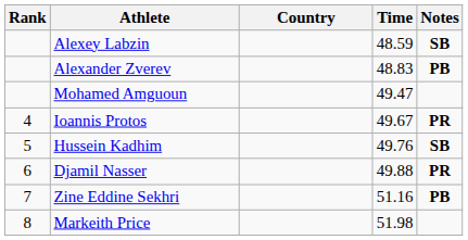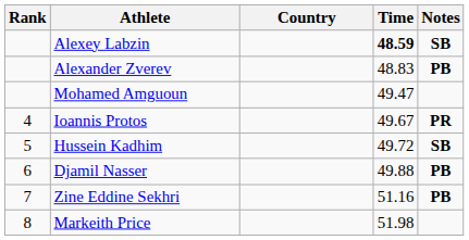 <table class="wikitable sortable" style="text-align:center">
 <tr>
 <th>Rank</th>
 <th style="width:180px">Athlete</th>
 <th style="width:125px">Country</th>
 <th>Time</th>
 <th>Notes</th>
 </tr>
 <tr>
 <td></td>
 <td style="text-align:left;"><a href='#'>Alexey Labzin</a></td>
 <td style="text-align:left;"></td>
-<td>48.59</td>
+<td><strong>48.59</strong></td>
 <td><strong>SB</strong></td>
 </tr>
 <tr>
 <td></td>
 <td style="text-align:left;"><a href='#'>Alexander Zverev</a></td>
 <td style="text-align:left;"></td>
 <td>48.83</td>
 <td><strong>PB</strong></td>
 </tr>
 <tr>
 <td></td>
 <td style="text-align:left;"><a href='#'>Mohamed Amguoun</a></td>
 <td style="text-align:left;"></td>
 <td>49.47</td>
 <td></td>
 </tr>
 <tr>
 <td>4</td>
 <td style="text-align:left;"><a href='#'>Ioannis Protos</a></td>
 <td style="text-align:left;"></td>
 <td>49.67</td>
 <td><strong>PR</strong></td>
 </tr>
 <tr>
 <td>5</td>
 <td style="text-align:left;"><a href='#'>Hussein Kadhim</a></td>
 <td style="text-align:left;"></td>
-<td>49.76</td>
+<td>49.72</td>
 <td><strong>SB</strong></td>
 </tr>
 <tr>
 <td>6</td>
 <td style="text-align:left;"><a href='#'>Djamil Nasser</a></td>
 <td style="text-align:left;"></td>
 <td>49.88</td>
-<td><strong>PR</strong></td>
+<td><strong>PB</strong></td>
 </tr>
 <tr>
 <td>7</td>
 <td style="text-align:left;"><a href='#'>Zine Eddine Sekhri</a></td>
 <td style="text-align:left;"></td>
 <td>51.16</td>
 <td><strong>PB</strong></td>
 </tr>
 <tr>
 <td>8</td>
 <td style="text-align:left;"><a href='#'>Markeith Price</a></td>
 <td style="text-align:left;"></td>
 <td>51.98</td>
 <td></td>
 </tr>
 </table>
